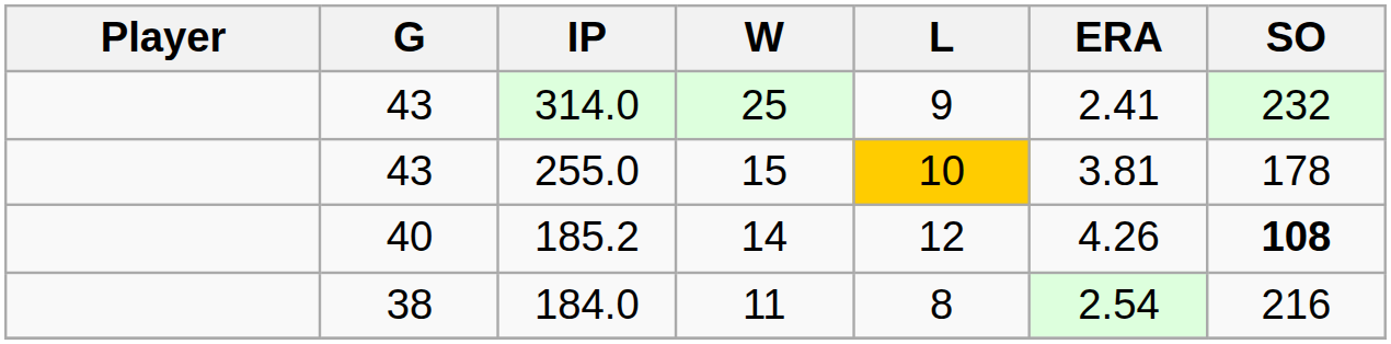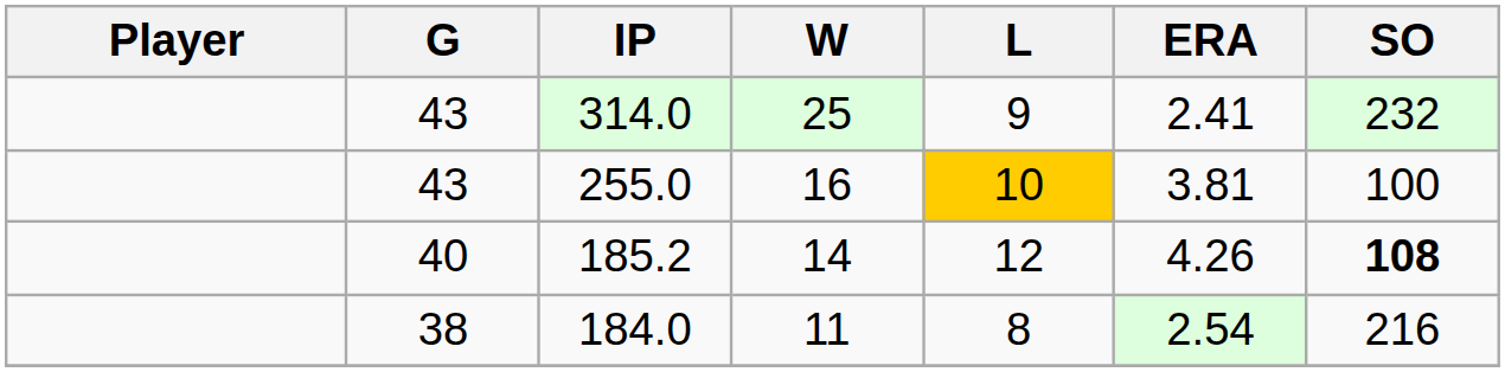 <table class="wikitable sortable">
 <tr>
 <th bgcolor="#DDDDFF" width="16%">Player</th>
 <th bgcolor="#DDDDFF" width="9%">G</th>
 <th bgcolor="#DDDDFF" width="9%">IP</th>
 <th bgcolor="#DDDDFF" width="9%">W</th>
 <th bgcolor="#DDDDFF" width="9%">L</th>
 <th bgcolor="#DDDDFF" width="9%">ERA</th>
 <th bgcolor="#DDDDFF" width="9%">SO</th>
 </tr>
 <tr align="center">
 <td></td>
 <td>43</td>
 <td bgcolor=#DDFFDD>314.0</td>
 <td bgcolor=#DDFFDD>25</td>
 <td>9</td>
 <td>2.41</td>
 <td bgcolor=#DDFFDD>232</td>
 </tr>
 <tr align="center">
 <td></td>
 <td>43</td>
 <td>255.0</td>
-<td>15</td>
+<td>16</td>
 <td bgcolor=#ffcc00>10</td>
 <td>3.81</td>
-<td>178</td>
+<td>100</td>
 </tr>
 <tr align="center">
 <td></td>
 <td>40</td>
 <td>185.2</td>
 <td>14</td>
 <td>12</td>
 <td>4.26</td>
 <td><strong>108</strong></td>
 </tr>
 <tr align="center">
 <td></td>
 <td>38</td>
 <td>184.0</td>
 <td>11</td>
 <td>8</td>
 <td bgcolor=#DDFFDD>2.54</td>
 <td>216</td>
 </tr>
 <tr align="center">
 </tr>
 </table>
